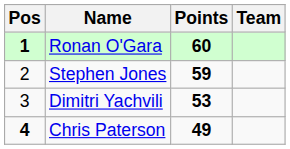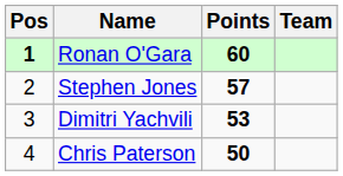 <table class="wikitable" style="text-align:center">
 <tr>
 <th>Pos</th>
 <th>Name</th>
 <th>Points</th>
 <th>Team</th>
 </tr>
 <tr style="background:#d0ffd0">
 <td><strong>1</strong></td>
 <td align="left"><a href='#'>Ronan O'Gara</a></td>
 <td><strong>60</strong></td>
 <td align="left"></td>
 </tr>
 <tr>
 <td>2</td>
 <td align="left"><a href='#'>Stephen Jones</a></td>
-<td><strong>59</strong></td>
+<td><strong>57</strong></td>
 <td align="left"></td>
 </tr>
 <tr>
 <td>3</td>
 <td align="left"><a href='#'>Dimitri Yachvili</a></td>
 <td><strong>53</strong></td>
 <td align="left"></td>
 </tr>
 <tr>
-<td><strong>4</strong></td>
+<td>4</td>
 <td align="left"><a href='#'>Chris Paterson</a></td>
-<td><strong>49</strong></td>
+<td><strong>50</strong></td>
 <td align="left"></td>
 </tr>
 </table>
